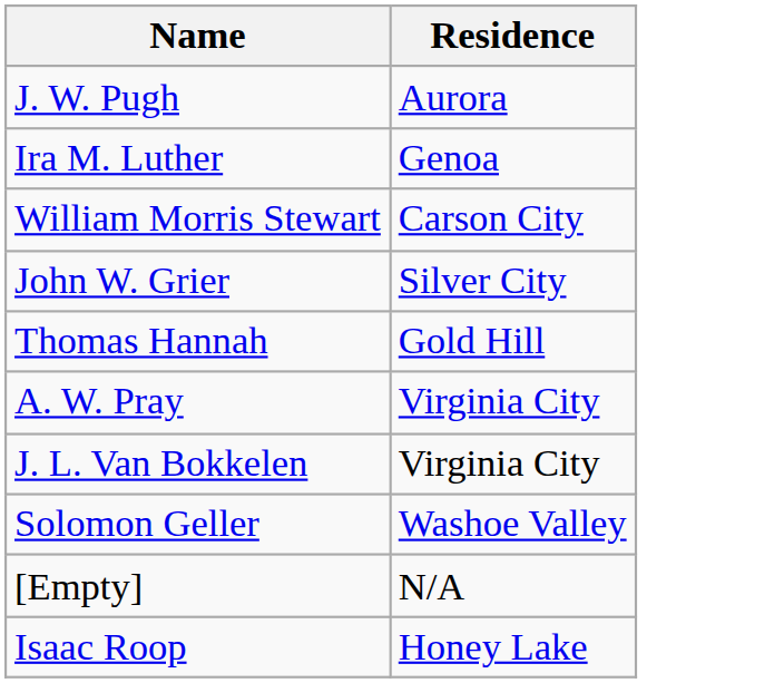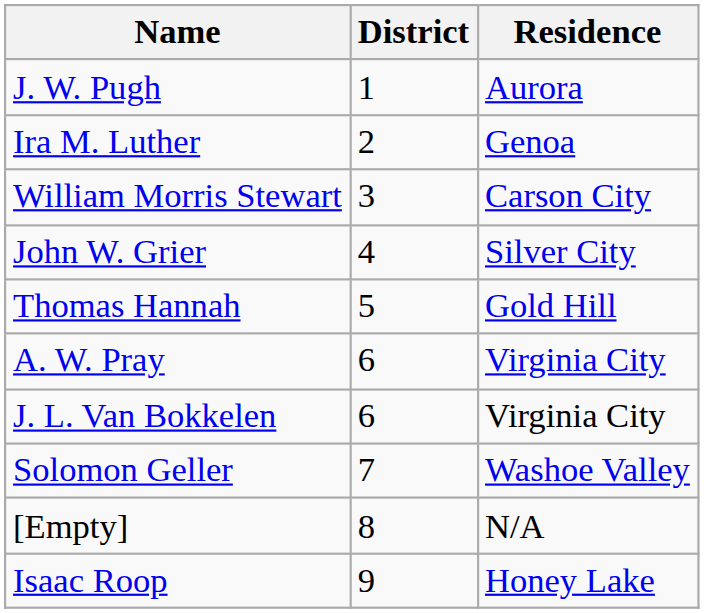 <table class="wikitable">
 <tr>
 <th>Name</th>
+<th>District</th>
 <th>Residence</th>
 </tr>
 <tr>
 <td><a href='#'>J. W. Pugh</a></td>
+<td>1</td>
 <td><a href='#'>Aurora</a></td>
 </tr>
 <tr>
 <td><a href='#'>Ira M. Luther</a></td>
+<td>2</td>
 <td><a href='#'>Genoa</a></td>
 </tr>
 <tr>
 <td><a href='#'>William Morris Stewart</a></td>
+<td>3</td>
 <td><a href='#'>Carson City</a></td>
 </tr>
 <tr>
 <td><a href='#'>John W. Grier</a></td>
+<td>4</td>
 <td><a href='#'>Silver City</a></td>
 </tr>
 <tr>
 <td><a href='#'>Thomas Hannah</a></td>
+<td>5</td>
 <td><a href='#'>Gold Hill</a></td>
 </tr>
 <tr>
 <td><a href='#'>A. W. Pray</a></td>
+<td>6</td>
 <td><a href='#'>Virginia City</a></td>
 </tr>
 <tr>
 <td><a href='#'>J. L. Van Bokkelen</a></td>
+<td>6</td>
 <td>Virginia City</td>
 </tr>
 <tr>
 <td><a href='#'>Solomon Geller</a></td>
+<td>7</td>
 <td><a href='#'>Washoe Valley</a></td>
 </tr>
 <tr>
 <td>[Empty]</td>
+<td>8</td>
 <td>N/A</td>
 </tr>
 <tr>
 <td><a href='#'>Isaac Roop</a></td>
+<td>9</td>
 <td><a href='#'>Honey Lake</a></td>
 </tr>
 </table>
